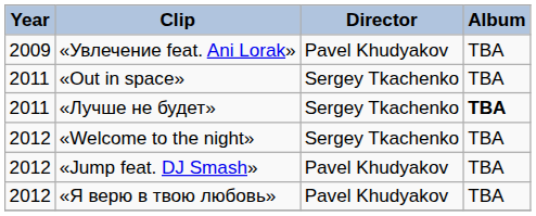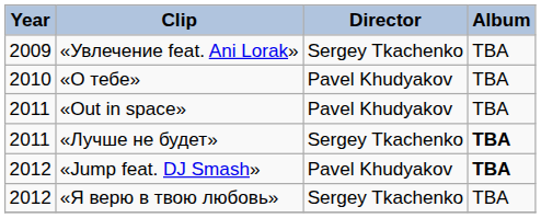 <table class="wikitable" style="font-size:90%;">
 <tr>
 <th style="background:#B0C4DE;">Year</th>
 <th style="background:#B0C4DE;">Clip</th>
 <th style="background:#B0C4DE;">Director</th>
 <th style="background:#B0C4DE;">Album</th>
 </tr>
 <tr ---->
 <td>2009</td>
 <td>«Увлечение feat. <a href='#'>Ani Lorak</a>»</td>
+<td>Sergey Tkachenko</td>
+<td>TBA</td>
+</tr>
+<tr ---->
+<td>2010</td>
+<td>«О тебе»</td>
 <td>Pavel Khudyakov</td>
 <td>TBA</td>
 </tr>
 <tr ---->
 <td>2011</td>
 <td>«Out in space»</td>
-<td>Sergey Tkachenko</td>
+<td>Pavel Khudyakov</td>
 <td>TBA</td>
 </tr>
 <tr ---->
 <td>2011</td>
 <td>«Лучше не будет»</td>
 <td>Sergey Tkachenko</td>
 <td><strong>TBA</strong></td>
 </tr>
 <tr ---->
 <td>2012</td>
-<td>«Welcome to the night»</td>
-<td>Sergey Tkachenko</td>
-<td>TBA</td>
-</tr>
-<tr ---->
-<td>2012</td>
 <td>«Jump feat. <a href='#'>DJ Smash</a>»</td>
 <td>Pavel Khudyakov</td>
-<td>TBA</td>
+<td><strong>TBA</strong></td>
 </tr>
 <tr ---->
 <td>2012</td>
 <td>«Я верю в твою любовь»</td>
-<td>Pavel Khudyakov</td>
+<td>Sergey Tkachenko</td>
 <td>TBA</td>
 </tr>
 <tr ---->
 </tr>
 </table>
